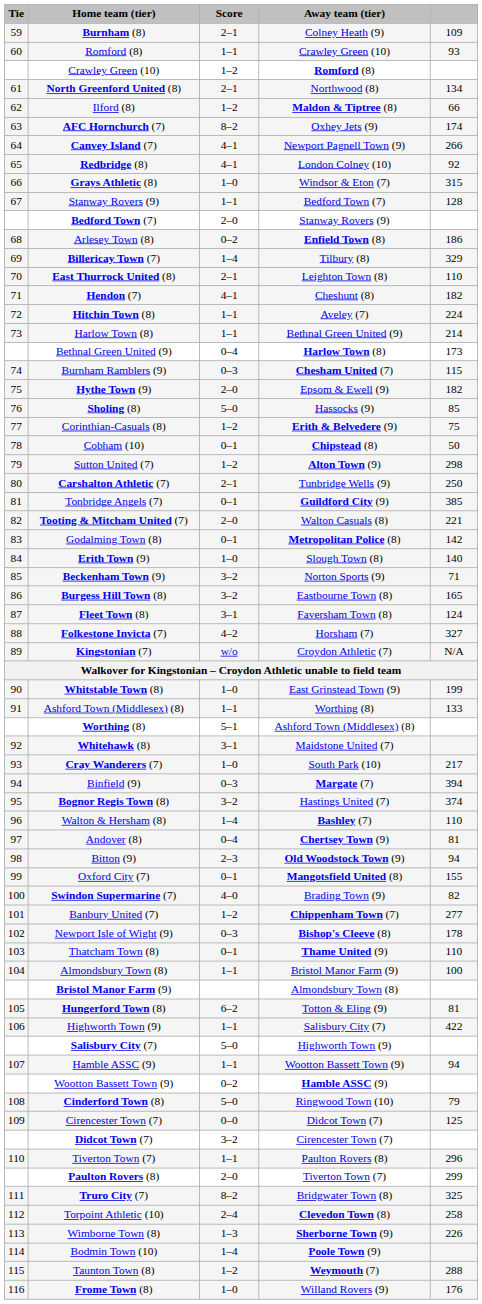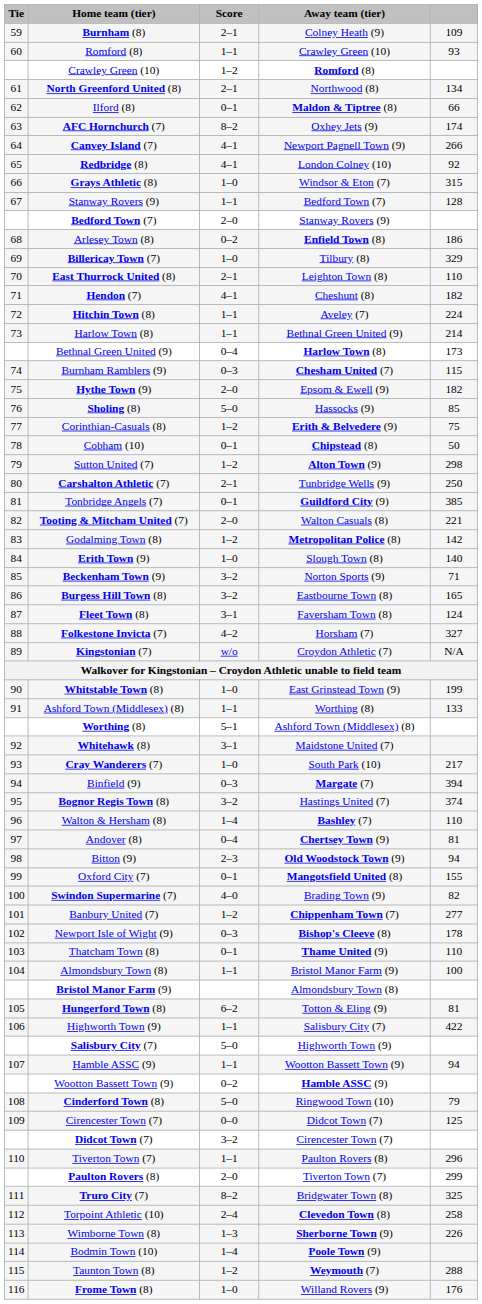 <table class="wikitable" style="width: 600px; background:WhiteSmoke; text-align:center; font-size:90%">
 <tr>
 <td scope="col" style="width:  5.00%; background:silver;"><strong>Tie</strong></td>
 <td scope="col" style="width: 36.25%; background:silver;"><strong>Home team (tier)</strong></td>
 <td scope="col" style="width: 12.50%; background:silver;"><strong>Score</strong></td>
 <td scope="col" style="width: 36.25%; background:silver;"><strong>Away team (tier)</strong></td>
 <td scope="col" style="width: 10.00%; background:silver;"><strong></strong></td>
 </tr>
 <tr>
 <td>59</td>
 <td><strong><a href='#'>Burnham</a></strong> (8)</td>
 <td>2–1</td>
 <td><a href='#'>Colney Heath</a> (9)</td>
 <td>109</td>
 </tr>
 <tr>
 <td>60</td>
 <td><a href='#'>Romford</a> (8)</td>
 <td>1–1</td>
 <td><a href='#'>Crawley Green</a> (10)</td>
 <td>93</td>
 </tr>
 <tr style="background:white;">
 <td><em></em></td>
 <td><a href='#'>Crawley Green</a> (10)</td>
 <td>1–2</td>
 <td><strong><a href='#'>Romford</a></strong> (8)</td>
 <td></td>
 </tr>
 <tr>
 <td>61</td>
 <td><strong><a href='#'>North Greenford United</a></strong> (8)</td>
 <td>2–1</td>
 <td><a href='#'>Northwood</a> (8)</td>
 <td>134</td>
 </tr>
 <tr>
 <td>62</td>
 <td><a href='#'>Ilford</a> (8)</td>
-<td>1–2</td>
+<td>0–1</td>
 <td><strong><a href='#'>Maldon & Tiptree</a></strong> (8)</td>
 <td>66</td>
 </tr>
 <tr>
 <td>63</td>
 <td><strong><a href='#'>AFC Hornchurch</a></strong> (7)</td>
 <td>8–2</td>
 <td><a href='#'>Oxhey Jets</a> (9)</td>
 <td>174</td>
 </tr>
 <tr>
 <td>64</td>
 <td><strong><a href='#'>Canvey Island</a></strong> (7)</td>
 <td>4–1</td>
 <td><a href='#'>Newport Pagnell Town</a> (9)</td>
 <td>266</td>
 </tr>
 <tr>
 <td>65</td>
 <td><strong><a href='#'>Redbridge</a></strong> (8)</td>
 <td>4–1</td>
 <td><a href='#'>London Colney</a> (10)</td>
 <td>92</td>
 </tr>
 <tr>
 <td>66</td>
 <td><strong><a href='#'>Grays Athletic</a></strong> (8)</td>
 <td>1–0</td>
 <td><a href='#'>Windsor & Eton</a> (7)</td>
 <td>315</td>
 </tr>
 <tr>
 <td>67</td>
 <td><a href='#'>Stanway Rovers</a> (9)</td>
 <td>1–1</td>
 <td><a href='#'>Bedford Town</a> (7)</td>
 <td>128</td>
 </tr>
 <tr style="background:white;">
 <td><em></em></td>
 <td><strong><a href='#'>Bedford Town</a></strong> (7)</td>
 <td>2–0</td>
 <td><a href='#'>Stanway Rovers</a> (9)</td>
 <td></td>
 </tr>
 <tr>
 <td>68</td>
 <td><a href='#'>Arlesey Town</a> (8)</td>
 <td>0–2</td>
 <td><strong><a href='#'>Enfield Town</a></strong> (8)</td>
 <td>186</td>
 </tr>
 <tr>
 <td>69</td>
 <td><strong><a href='#'>Billericay Town</a></strong> (7)</td>
-<td>1–4</td>
+<td>1–0</td>
 <td><a href='#'>Tilbury</a> (8)</td>
 <td>329</td>
 </tr>
 <tr>
 <td>70</td>
 <td><strong><a href='#'>East Thurrock United</a></strong> (8)</td>
 <td>2–1</td>
 <td><a href='#'>Leighton Town</a> (8)</td>
 <td>110</td>
 </tr>
 <tr>
 <td>71</td>
 <td><strong><a href='#'>Hendon</a></strong> (7)</td>
 <td>4–1</td>
 <td><a href='#'>Cheshunt</a> (8)</td>
 <td>182</td>
 </tr>
 <tr>
 <td>72</td>
 <td><strong><a href='#'>Hitchin Town</a></strong> (8)</td>
 <td>1–1</td>
 <td><a href='#'>Aveley</a> (7)</td>
 <td>224</td>
 </tr>
 <tr>
 <td>73</td>
 <td><a href='#'>Harlow Town</a> (8)</td>
 <td>1–1</td>
 <td><a href='#'>Bethnal Green United</a> (9)</td>
 <td>214</td>
 </tr>
 <tr style="background:white;">
 <td><em></em></td>
 <td><a href='#'>Bethnal Green United</a> (9)</td>
 <td>0–4</td>
 <td><strong><a href='#'>Harlow Town</a></strong> (8)</td>
 <td>173</td>
 </tr>
 <tr>
 <td>74</td>
 <td><a href='#'>Burnham Ramblers</a> (9)</td>
 <td>0–3</td>
 <td><strong><a href='#'>Chesham United</a></strong> (7)</td>
 <td>115</td>
 </tr>
 <tr>
 <td>75</td>
 <td><strong><a href='#'>Hythe Town</a></strong> (9)</td>
 <td>2–0</td>
 <td><a href='#'>Epsom & Ewell</a> (9)</td>
 <td>182</td>
 </tr>
 <tr>
 <td>76</td>
 <td><strong><a href='#'>Sholing</a></strong> (8)</td>
 <td>5–0</td>
 <td><a href='#'>Hassocks</a> (9)</td>
 <td>85</td>
 </tr>
 <tr>
 <td>77</td>
 <td><a href='#'>Corinthian-Casuals</a> (8)</td>
 <td>1–2</td>
 <td><strong><a href='#'>Erith & Belvedere</a></strong> (9)</td>
 <td>75</td>
 </tr>
 <tr>
 <td>78</td>
 <td><a href='#'>Cobham</a> (10)</td>
 <td>0–1</td>
 <td><strong><a href='#'>Chipstead</a></strong> (8)</td>
 <td>50</td>
 </tr>
 <tr>
 <td>79</td>
 <td><a href='#'>Sutton United</a> (7)</td>
 <td>1–2</td>
 <td><strong><a href='#'>Alton Town</a></strong> (9)</td>
 <td>298</td>
 </tr>
 <tr>
 <td>80</td>
 <td><strong><a href='#'>Carshalton Athletic</a></strong> (7)</td>
 <td>2–1</td>
 <td><a href='#'>Tunbridge Wells</a> (9)</td>
 <td>250</td>
 </tr>
 <tr>
 <td>81</td>
 <td><a href='#'>Tonbridge Angels</a> (7)</td>
 <td>0–1</td>
 <td><strong><a href='#'>Guildford City</a></strong> (9)</td>
 <td>385</td>
 </tr>
 <tr>
 <td>82</td>
 <td><strong><a href='#'>Tooting & Mitcham United</a></strong> (7)</td>
 <td>2–0</td>
 <td><a href='#'>Walton Casuals</a> (8)</td>
 <td>221</td>
 </tr>
 <tr>
 <td>83</td>
 <td><a href='#'>Godalming Town</a> (8)</td>
-<td>0–1</td>
+<td>1–2</td>
 <td><strong><a href='#'>Metropolitan Police</a></strong> (8)</td>
 <td>142</td>
 </tr>
 <tr>
 <td>84</td>
 <td><strong><a href='#'>Erith Town</a></strong> (9)</td>
 <td>1–0</td>
 <td><a href='#'>Slough Town</a> (8)</td>
 <td>140</td>
 </tr>
 <tr>
 <td>85</td>
 <td><strong><a href='#'>Beckenham Town</a></strong> (9)</td>
 <td>3–2</td>
 <td><a href='#'>Norton Sports</a> (9)</td>
 <td>71</td>
 </tr>
 <tr>
 <td>86</td>
 <td><strong><a href='#'>Burgess Hill Town</a></strong> (8)</td>
 <td>3–2</td>
 <td><a href='#'>Eastbourne Town</a> (8)</td>
 <td>165</td>
 </tr>
 <tr>
 <td>87</td>
 <td><strong><a href='#'>Fleet Town</a></strong> (8)</td>
 <td>3–1</td>
 <td><a href='#'>Faversham Town</a> (8)</td>
 <td>124</td>
 </tr>
 <tr>
 <td>88</td>
 <td><strong><a href='#'>Folkestone Invicta</a></strong> (7)</td>
 <td>4–2</td>
 <td><a href='#'>Horsham</a> (7)</td>
 <td>327</td>
 </tr>
 <tr>
 <td>89</td>
 <td><strong><a href='#'>Kingstonian</a></strong> (7)</td>
 <td><a href='#'>w/o</a></td>
 <td><a href='#'>Croydon Athletic</a> (7)</td>
 <td>N/A</td>
 </tr>
 <tr>
 <th colspan="5">Walkover for Kingstonian – Croydon Athletic unable to field team</th>
 </tr>
 <tr>
 <td>90</td>
 <td><strong><a href='#'>Whitstable Town</a></strong> (8)</td>
 <td>1–0</td>
 <td><a href='#'>East Grinstead Town</a> (9)</td>
 <td>199</td>
 </tr>
 <tr>
 <td>91</td>
 <td><a href='#'>Ashford Town (Middlesex)</a> (8)</td>
 <td>1–1</td>
 <td><a href='#'>Worthing</a> (8)</td>
 <td>133</td>
 </tr>
 <tr style="background:white;">
 <td><em></em></td>
 <td><strong><a href='#'>Worthing</a></strong> (8)</td>
 <td>5–1</td>
 <td><a href='#'>Ashford Town (Middlesex)</a> (8)</td>
 <td></td>
 </tr>
 <tr>
 <td>92</td>
 <td><strong><a href='#'>Whitehawk</a></strong> (8)</td>
 <td>3–1</td>
 <td><a href='#'>Maidstone United</a> (7)</td>
 <td></td>
 </tr>
 <tr>
 <td>93</td>
 <td><strong><a href='#'>Cray Wanderers</a></strong> (7)</td>
 <td>1–0</td>
 <td><a href='#'>South Park</a> (10)</td>
 <td>217</td>
 </tr>
 <tr>
 <td>94</td>
 <td><a href='#'>Binfield</a> (9)</td>
 <td>0–3</td>
 <td><strong><a href='#'>Margate</a></strong> (7)</td>
 <td>394</td>
 </tr>
 <tr>
 <td>95</td>
 <td><strong><a href='#'>Bognor Regis Town</a></strong> (8)</td>
 <td>3–2</td>
 <td><a href='#'>Hastings United</a> (7)</td>
 <td>374</td>
 </tr>
 <tr>
 <td>96</td>
 <td><a href='#'>Walton & Hersham</a> (8)</td>
 <td>1–4</td>
 <td><strong><a href='#'>Bashley</a></strong> (7)</td>
 <td>110</td>
 </tr>
 <tr>
 <td>97</td>
 <td><a href='#'>Andover</a> (8)</td>
 <td>0–4</td>
 <td><strong><a href='#'>Chertsey Town</a></strong> (9)</td>
 <td>81</td>
 </tr>
 <tr>
 <td>98</td>
 <td><a href='#'>Bitton</a> (9)</td>
 <td>2–3</td>
 <td><strong><a href='#'>Old Woodstock Town</a></strong> (9)</td>
 <td>94</td>
 </tr>
 <tr>
 <td>99</td>
 <td><a href='#'>Oxford City</a> (7)</td>
 <td>0–1</td>
 <td><strong><a href='#'>Mangotsfield United</a></strong> (8)</td>
 <td>155</td>
 </tr>
 <tr>
 <td>100</td>
 <td><strong><a href='#'>Swindon Supermarine</a></strong> (7)</td>
 <td>4–0</td>
 <td><a href='#'>Brading Town</a> (9)</td>
 <td>82</td>
 </tr>
 <tr>
 <td>101</td>
 <td><a href='#'>Banbury United</a> (7)</td>
 <td>1–2</td>
 <td><strong><a href='#'>Chippenham Town</a></strong> (7)</td>
 <td>277</td>
 </tr>
 <tr>
 <td>102</td>
 <td><a href='#'>Newport Isle of Wight</a> (9)</td>
 <td>0–3</td>
 <td><strong><a href='#'>Bishop's Cleeve</a></strong> (8)</td>
 <td>178</td>
 </tr>
 <tr>
 <td>103</td>
 <td><a href='#'>Thatcham Town</a> (8)</td>
 <td>0–1</td>
 <td><strong><a href='#'>Thame United</a></strong> (9)</td>
 <td>110</td>
 </tr>
 <tr>
 <td>104</td>
 <td><a href='#'>Almondsbury Town</a> (8)</td>
 <td>1–1</td>
 <td><a href='#'>Bristol Manor Farm</a> (9)</td>
 <td>100</td>
 </tr>
 <tr style="background:white;">
 <td><em></em></td>
 <td><strong><a href='#'>Bristol Manor Farm</a></strong> (9)</td>
 <td></td>
 <td><a href='#'>Almondsbury Town</a> (8)</td>
 <td></td>
 </tr>
 <tr>
 <td>105</td>
 <td><strong><a href='#'>Hungerford Town</a></strong> (8)</td>
 <td>6–2</td>
 <td><a href='#'>Totton & Eling</a> (9)</td>
 <td>81</td>
 </tr>
 <tr>
 <td>106</td>
 <td><a href='#'>Highworth Town</a> (9)</td>
 <td>1–1</td>
 <td><a href='#'>Salisbury City</a> (7)</td>
 <td>422</td>
 </tr>
 <tr style="background:white;">
 <td><em></em></td>
 <td><strong><a href='#'>Salisbury City</a></strong> (7)</td>
 <td>5–0</td>
 <td><a href='#'>Highworth Town</a> (9)</td>
 <td></td>
 </tr>
 <tr>
 <td>107</td>
 <td><a href='#'>Hamble ASSC</a> (9)</td>
 <td>1–1</td>
 <td><a href='#'>Wootton Bassett Town</a> (9)</td>
 <td>94</td>
 </tr>
 <tr style="background:white;">
 <td><em></em></td>
 <td><a href='#'>Wootton Bassett Town</a> (9)</td>
 <td>0–2</td>
 <td><strong><a href='#'>Hamble ASSC</a></strong> (9)</td>
 <td></td>
 </tr>
 <tr>
 <td>108</td>
 <td><strong><a href='#'>Cinderford Town</a></strong> (8)</td>
 <td>5–0</td>
 <td><a href='#'>Ringwood Town</a> (10)</td>
 <td>79</td>
 </tr>
 <tr>
 <td>109</td>
 <td><a href='#'>Cirencester Town</a> (7)</td>
 <td>0–0</td>
 <td><a href='#'>Didcot Town</a> (7)</td>
 <td>125</td>
 </tr>
 <tr style="background:white;">
 <td><em></em></td>
 <td><strong><a href='#'>Didcot Town</a></strong> (7)</td>
 <td>3–2</td>
 <td><a href='#'>Cirencester Town</a> (7)</td>
 <td></td>
 </tr>
 <tr>
 <td>110</td>
 <td><a href='#'>Tiverton Town</a> (7)</td>
 <td>1–1</td>
 <td><a href='#'>Paulton Rovers</a> (8)</td>
 <td>296</td>
 </tr>
 <tr style="background:white;">
 <td><em></em></td>
 <td><strong><a href='#'>Paulton Rovers</a></strong> (8)</td>
 <td>2–0</td>
 <td><a href='#'>Tiverton Town</a> (7)</td>
 <td>299</td>
 </tr>
 <tr>
 <td>111</td>
 <td><strong><a href='#'>Truro City</a></strong> (7)</td>
 <td>8–2</td>
 <td><a href='#'>Bridgwater Town</a> (8)</td>
 <td>325</td>
 </tr>
 <tr>
 <td>112</td>
 <td><a href='#'>Torpoint Athletic</a> (10)</td>
 <td>2–4</td>
 <td><strong><a href='#'>Clevedon Town</a></strong> (8)</td>
 <td>258</td>
 </tr>
 <tr>
 <td>113</td>
 <td><a href='#'>Wimborne Town</a> (8)</td>
 <td>1–3</td>
 <td><strong><a href='#'>Sherborne Town</a></strong> (9)</td>
 <td>226</td>
 </tr>
 <tr>
 <td>114</td>
 <td><a href='#'>Bodmin Town</a> (10)</td>
 <td>1–4</td>
 <td><strong><a href='#'>Poole Town</a></strong> (9)</td>
 <td></td>
 </tr>
 <tr>
 <td>115</td>
 <td><a href='#'>Taunton Town</a> (8)</td>
 <td>1–2</td>
 <td><strong><a href='#'>Weymouth</a></strong> (7)</td>
 <td>288</td>
 </tr>
 <tr>
 <td>116</td>
 <td><strong><a href='#'>Frome Town</a></strong> (8)</td>
 <td>1–0</td>
 <td><a href='#'>Willand Rovers</a> (9)</td>
 <td>176</td>
 </tr>
 </table>
